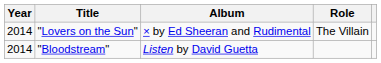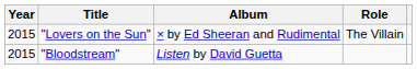 <table class = "wikitable">
 <tr>
 <th>Year</th>
 <th>Title</th>
 <th>Album</th>
 <th>Role</th>
 <th class="unsortable"></th>
 </tr>
 <tr>
-<td>2014</td>
+<td>2015</td>
 <td>"<a href='#'>Lovers on the Sun</a>"</td>
 <td><em><a href='#'>×</a></em> by <a href='#'>Ed Sheeran</a> and <a href='#'>Rudimental</a></td>
 <td>The Villain</td>
 <td></td>
 </tr>
 <tr>
-<td>2014</td>
+<td>2015</td>
 <td>"<a href='#'>Bloodstream</a>"</td>
 <td><em><a href='#'>Listen</a></em> by <a href='#'>David Guetta</a></td>
 <td></td>
 <td></td>
 </tr>
 </table>
